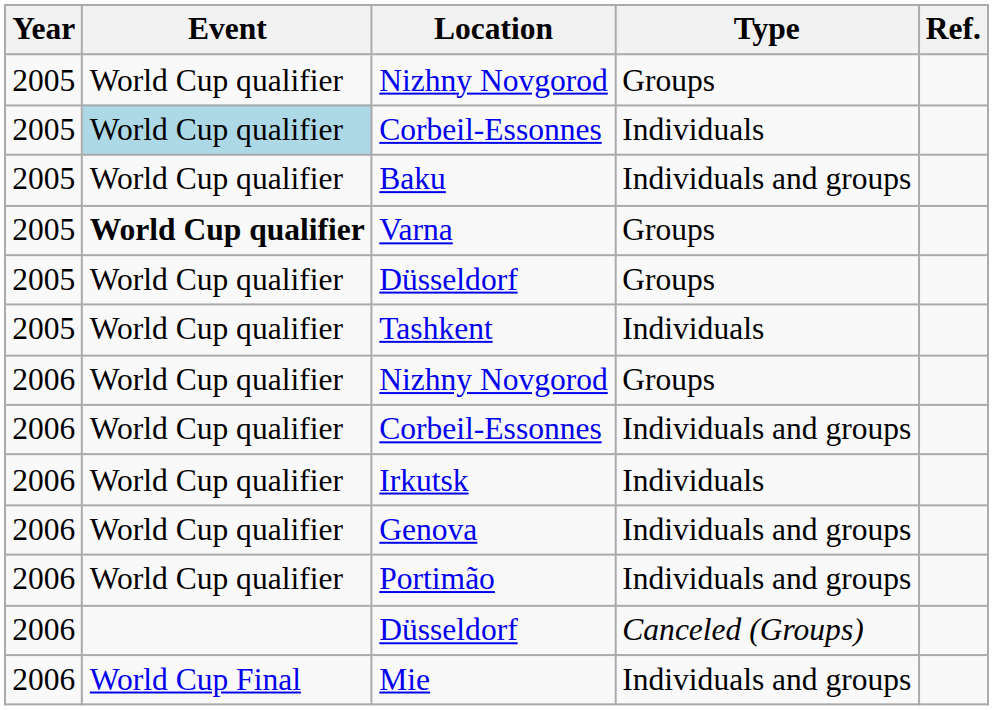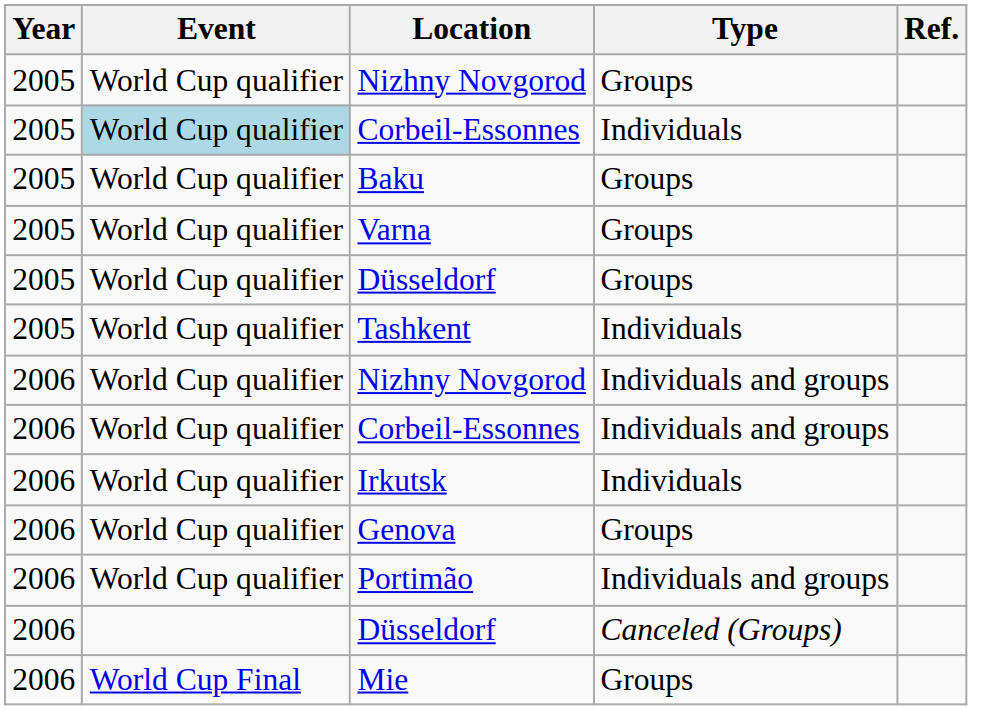 <table class="wikitable sortable">
 <tr>
 <th>Year</th>
 <th>Event</th>
 <th>Location</th>
 <th>Type</th>
 <th>Ref.</th>
 </tr>
 <tr>
 <td>2005</td>
 <td>World Cup qualifier</td>
 <td> <a href='#'>Nizhny Novgorod</a></td>
 <td>Groups</td>
 <td></td>
 </tr>
 <tr>
 <td>2005</td>
 <td style="background: lightblue;">World Cup qualifier</td>
 <td> <a href='#'>Corbeil-Essonnes</a></td>
 <td>Individuals</td>
 <td></td>
 </tr>
 <tr>
 <td>2005</td>
 <td>World Cup qualifier</td>
 <td> <a href='#'>Baku</a></td>
-<td>Individuals and groups</td>
+<td>Groups</td>
 <td></td>
 </tr>
 <tr>
 <td>2005</td>
-<td><strong>World Cup qualifier</strong></td>
+<td>World Cup qualifier</td>
 <td> <a href='#'>Varna</a></td>
 <td>Groups</td>
 <td></td>
 </tr>
 <tr>
 <td>2005</td>
 <td>World Cup qualifier</td>
 <td> <a href='#'>Düsseldorf</a></td>
 <td>Groups</td>
 <td></td>
 </tr>
 <tr>
 <td>2005</td>
 <td>World Cup qualifier</td>
 <td> <a href='#'>Tashkent</a></td>
 <td>Individuals</td>
 <td></td>
 </tr>
 <tr>
 <td>2006</td>
 <td>World Cup qualifier</td>
 <td> <a href='#'>Nizhny Novgorod</a></td>
-<td>Groups</td>
+<td>Individuals and groups</td>
 <td></td>
 </tr>
 <tr>
 <td>2006</td>
 <td>World Cup qualifier</td>
 <td> <a href='#'>Corbeil-Essonnes</a></td>
 <td>Individuals and groups</td>
 <td></td>
 </tr>
 <tr>
 <td>2006</td>
 <td>World Cup qualifier</td>
 <td> <a href='#'>Irkutsk</a></td>
 <td>Individuals</td>
 <td></td>
 </tr>
 <tr>
 <td>2006</td>
 <td>World Cup qualifier</td>
 <td> <a href='#'>Genova</a></td>
-<td>Individuals and groups</td>
+<td>Groups</td>
 <td></td>
 </tr>
 <tr>
 <td>2006</td>
 <td>World Cup qualifier</td>
 <td> <a href='#'>Portimão</a></td>
 <td>Individuals and groups</td>
 <td></td>
 </tr>
 <tr>
 <td>2006</td>
 <td></td>
 <td> <a href='#'>Düsseldorf</a></td>
 <td><em>Canceled (Groups)</em></td>
 <td></td>
 </tr>
 <tr>
 <td>2006</td>
 <td><a href='#'>World Cup Final</a></td>
 <td> <a href='#'>Mie</a></td>
-<td>Individuals and groups</td>
+<td>Groups</td>
 <td></td>
 </tr>
 </table>
